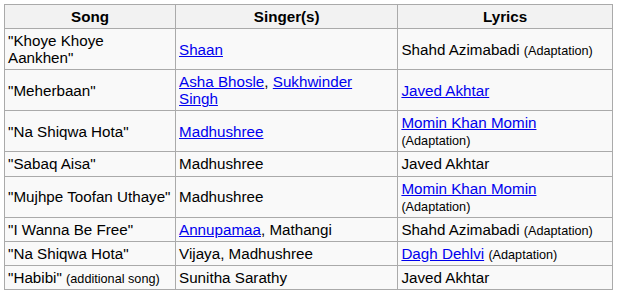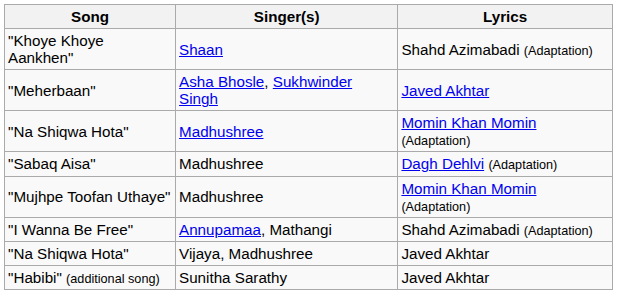 <table class="wikitable tracklist" style="font-size:95%;">
 <tr>
 <th>Song</th>
 <th>Singer(s)</th>
 <th>Lyrics</th>
 </tr>
 <tr>
 <td>"Khoye Khoye Aankhen"</td>
 <td><a href='#'>Shaan</a></td>
 <td>Shahd Azimabadi <small>(Adaptation)</small></td>
 </tr>
 <tr>
 <td>"Meherbaan"</td>
 <td><a href='#'>Asha Bhosle</a>, <a href='#'>Sukhwinder Singh</a></td>
 <td><a href='#'>Javed Akhtar</a></td>
 </tr>
 <tr>
 <td>"Na Shiqwa Hota"</td>
 <td><a href='#'>Madhushree</a></td>
 <td><a href='#'>Momin Khan Momin</a> <small>(Adaptation)</small></td>
 </tr>
 <tr>
 <td>"Sabaq Aisa"</td>
 <td>Madhushree</td>
-<td>Javed Akhtar</td>
+<td><a href='#'>Dagh Dehlvi</a> <small>(Adaptation)</small></td>
 </tr>
 <tr>
 <td>"Mujhpe Toofan Uthaye"</td>
 <td>Madhushree</td>
 <td><a href='#'>Momin Khan Momin</a> <small>(Adaptation)</small></td>
 </tr>
 <tr>
 <td>"I Wanna Be Free"</td>
 <td><a href='#'>Annupamaa</a>, Mathangi</td>
 <td>Shahd Azimabadi <small>(Adaptation)</small></td>
 </tr>
 <tr>
 <td>"Na Shiqwa Hota"</td>
 <td>Vijaya, Madhushree</td>
-<td><a href='#'>Dagh Dehlvi</a> <small>(Adaptation)</small></td>
+<td>Javed Akhtar</td>
 </tr>
 <tr>
 <td>"Habibi" <small>(additional song)</small></td>
 <td>Sunitha Sarathy</td>
 <td>Javed Akhtar</td>
 </tr>
 </table>
